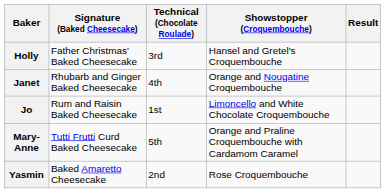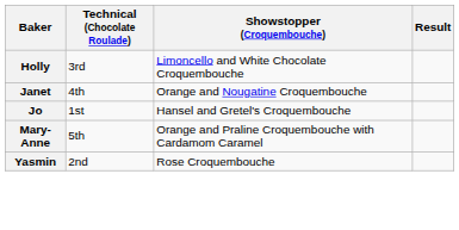 <table class="wikitable sortable col3center sticky-header">
 <tr>
 <th scope="col">Baker</th>
-<th scope="col" class="unsortable">Signature<br><small>(Baked <a href='#'>Cheesecake</a>)</small></th>
 <th scope="col">Technical<br><small>(Chocolate <a href='#'>Roulade</a>)</small></th>
 <th scope="col" class="unsortable">Showstopper<br><small>(<a href='#'>Croquembouche</a>)</small></th>
 <th scope="col">Result</th>
 </tr>
 <tr>
 <th scope="row">Holly</th>
-<td>Father Christmas' Baked Cheesecake</td>
 <td>3rd</td>
-<td>Hansel and Gretel's Croquembouche</td>
+<td><a href='#'>Limoncello</a> and White Chocolate Croquembouche</td>
 <td></td>
 </tr>
 <tr>
 <th scope="row">Janet</th>
-<td>Rhubarb and Ginger Baked Cheesecake</td>
 <td>4th</td>
 <td>Orange and <a href='#'>Nougatine</a> Croquembouche</td>
 <td></td>
 </tr>
 <tr>
 <th scope="row">Jo</th>
-<td>Rum and Raisin Baked Cheesecake</td>
 <td>1st</td>
-<td><a href='#'>Limoncello</a> and White Chocolate Croquembouche</td>
+<td>Hansel and Gretel's Croquembouche</td>
 <td></td>
 </tr>
 <tr>
 <th scope="row">Mary-Anne</th>
-<td><a href='#'>Tutti Frutti</a> Curd Baked Cheesecake</td>
 <td>5th</td>
 <td>Orange and Praline Croquembouche with Cardamom Caramel</td>
 <td></td>
 </tr>
 <tr>
 <th scope="row">Yasmin</th>
-<td>Baked <a href='#'>Amaretto</a> Cheesecake</td>
 <td>2nd</td>
 <td>Rose Croquembouche</td>
 <td></td>
 </tr>
 </table>
